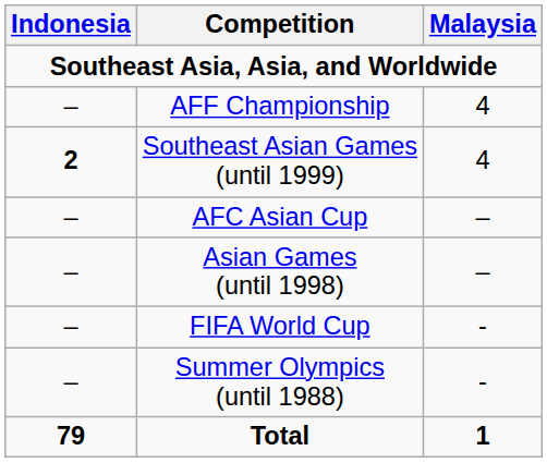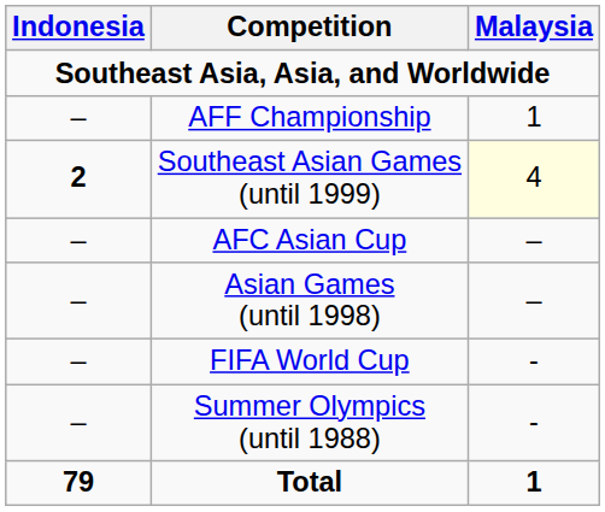 <table class="wikitable sortable"  style="width:auto; margin:auto;">
 <tr>
 <th><a href='#'>Indonesia</a></th>
 <th>Competition</th>
 <th><a href='#'>Malaysia</a></th>
 </tr>
 <tr style="text-align:center;">
 <td colspan="4"><strong>Southeast Asia, Asia, and Worldwide</strong></td>
 </tr>
 <tr style="text-align:center;">
 <td>–</td>
 <td><a href='#'>AFF Championship</a></td>
-<td>4</td>
+<td>1</td>
 </tr>
 <tr style="text-align:center;">
 <td><strong>2</strong></td>
 <td><a href='#'>Southeast Asian Games</a><br>(until 1999)</td>
-<td>4</td>
+<td style="background: lightyellow;">4</td>
 </tr>
 <tr style="text-align:center;">
 <td>–</td>
 <td><a href='#'>AFC Asian Cup</a></td>
 <td>–</td>
 </tr>
 <tr style="text-align:center;">
 <td>–</td>
 <td><a href='#'>Asian Games</a><br>(until 1998)</td>
 <td>–</td>
 </tr>
 <tr style="text-align:center;">
 <td>–</td>
 <td><a href='#'>FIFA World Cup</a></td>
 <td>-</td>
 </tr>
 <tr style="text-align:center;">
 <td>–</td>
 <td><a href='#'>Summer Olympics</a><br>(until 1988)</td>
 <td>-</td>
 </tr>
 <tr align="center">
 <td><strong>79</strong></td>
 <td><strong>Total</strong></td>
 <td><strong>1</strong></td>
 </tr>
 </table>
